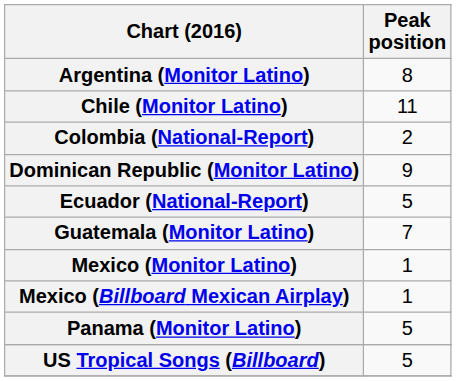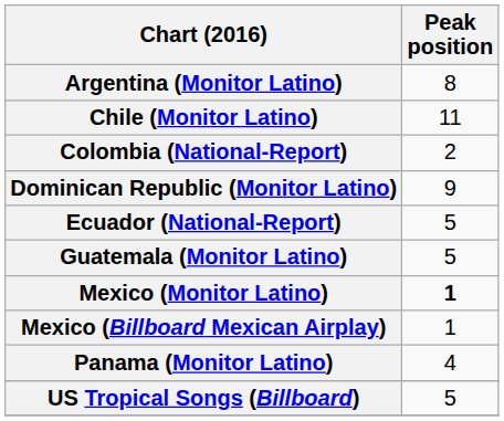 <table class="wikitable sortable plainrowheaders" style="text-align:center;">
 <tr>
 <th scope="col">Chart (2016)</th>
 <th scope="col">Peak<br>position</th>
 </tr>
 <tr>
 <th scope="row">Argentina (<a href='#'>Monitor Latino</a>)</th>
 <td>8</td>
 </tr>
 <tr>
 <th scope="row">Chile (<a href='#'>Monitor Latino</a>)</th>
 <td>11</td>
 </tr>
 <tr>
 <th scope="row">Colombia (<a href='#'>National-Report</a>)</th>
 <td>2</td>
 </tr>
 <tr>
 <th scope="row">Dominican Republic (<a href='#'>Monitor Latino</a>)</th>
 <td>9</td>
 </tr>
 <tr>
 <th scope="row">Ecuador (<a href='#'>National-Report</a>)</th>
 <td>5</td>
 </tr>
 <tr>
 <th scope="row">Guatemala (<a href='#'>Monitor Latino</a>)</th>
-<td>7</td>
+<td>5</td>
 </tr>
 <tr>
 <th scope="row">Mexico (<a href='#'>Monitor Latino</a>)</th>
-<td>1</td>
+<td><strong>1</strong></td>
 </tr>
 <tr>
 <th scope="row">Mexico (<a href='#'><em>Billboard</em> Mexican Airplay</a>)</th>
 <td>1</td>
 </tr>
 <tr>
 <th scope="row">Panama (<a href='#'>Monitor Latino</a>)</th>
-<td>5</td>
+<td>4</td>
 </tr>
 <tr>
 </tr>
 <tr>
 </tr>
 <tr>
 </tr>
 <tr>
 </tr>
 <tr>
 </tr>
 <tr>
 </tr>
 <tr>
 <th scope="row">US <a href='#'>Tropical Songs</a> (<em><a href='#'>Billboard</a></em>)</th>
 <td>5</td>
 </tr>
 <tr>
 </tr>
 </table>
